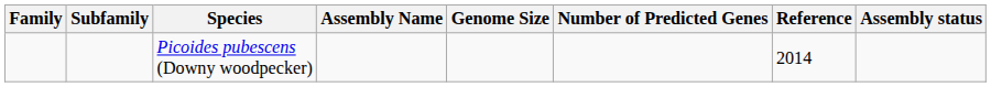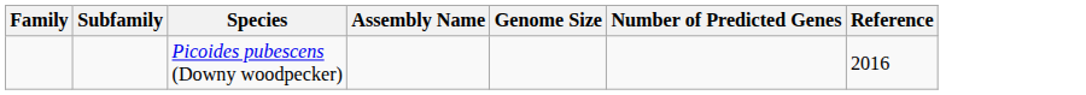 <table class="wikitable sortable">
 <tr>
 <th>Family</th>
 <th>Subfamily</th>
 <th>Species</th>
 <th>Assembly Name</th>
 <th>Genome Size</th>
 <th>Number of Predicted Genes</th>
 <th>Reference</th>
-<th>Assembly status</th>
 </tr>
 <tr>
 <td></td>
 <td></td>
 <td><em><a href='#'>Picoides pubescens</a></em><br>(Downy woodpecker)</td>
 <td></td>
 <td></td>
 <td></td>
-<td>2014</td>
-<td></td>
+<td>2016</td>
 </tr>
 </table>
